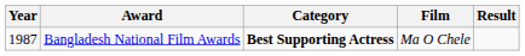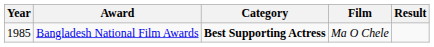 <table class="wikitable">
 <tr>
 <th scope="col">Year</th>
 <th scope="col">Award</th>
 <th scope="col">Category</th>
 <th scope="col">Film</th>
 <th scope="col">Result</th>
 </tr>
 <tr>
-<td>1987</td>
+<td>1985</td>
 <td><a href='#'>Bangladesh National Film Awards</a></td>
 <td><strong>Best Supporting Actress</strong></td>
 <td><em>Ma O Chele</em></td>
 <td></td>
 </tr>
 </table>
